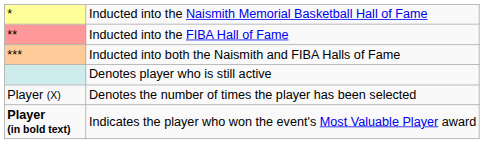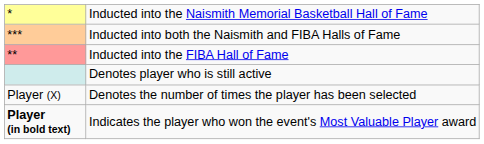 <table class="wikitable sortable">
 <tr>
 <td style="background-color:#FFFF99; border:1px solid #aaaaaa; width:6em">*</td>
 <td>Inducted into the <a href='#'>Naismith Memorial Basketball Hall of Fame</a></td>
 </tr>
 <tr>
+<td style="background-color:#FFCC99; border:1px solid #aaaaaa; width:6em">***</td>
+<td>Inducted into both the Naismith and FIBA Halls of Fame</td>
+</tr>
+<tr>
 <td style="background-color:#FF9999; border:1px solid #aaaaaa; width:6em">**</td>
 <td>Inducted into the <a href='#'>FIBA Hall of Fame</a></td>
-</tr>
-<tr>
-<td style="background-color:#FFCC99; border:1px solid #aaaaaa; width:6em">***</td>
-<td>Inducted into both the Naismith and FIBA Halls of Fame</td>
 </tr>
 <tr>
 <td style="background-color:#CFECEC; border:1px solid #aaaaaa; width:6em"></td>
 <td>Denotes player who is still active</td>
 </tr>
 <tr>
 <td>Player <small>(X)</small></td>
 <td>Denotes the number of times the player has been selected</td>
 </tr>
 <tr>
 <td><strong>Player<br><small>(in bold text)</small></strong></td>
 <td>Indicates the player who won the event's <a href='#'>Most Valuable Player</a> award</td>
 </tr>
 </table>
